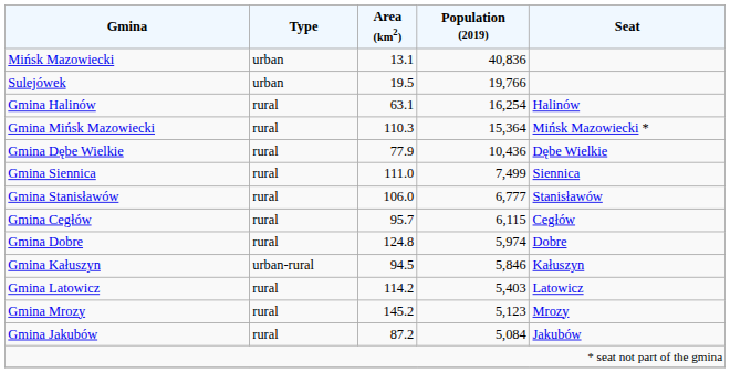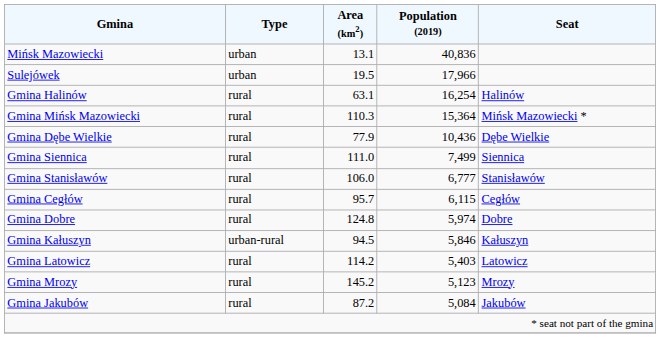 <table class="wikitable sortable" width="60%" style="font-size:90%;line-height:120%;">
 <tr bgcolor="F0F8FF">
 <td style="text-align:center;"><strong>Gmina</strong></td>
 <td style="text-align:center;"><strong>Type</strong></td>
 <td style="text-align:center;"><strong>Area<br><small>(km<sup>2</sup>)</small></strong></td>
 <td style="text-align:center;"><strong>Population<br><small>(2019)</small></strong></td>
 <td style="text-align:center;"><strong>Seat</strong></td>
 </tr>
 <tr>
 <td><a href='#'>Mińsk Mazowiecki</a></td>
 <td>urban</td>
 <td style="text-align:right;">13.1</td>
 <td style="text-align:right;">40,836</td>
 <td> </td>
 </tr>
 <tr>
 <td><a href='#'>Sulejówek</a></td>
 <td>urban</td>
 <td style="text-align:right;">19.5</td>
-<td style="text-align:right;">19,766</td>
+<td style="text-align:right;">17,966</td>
 <td> </td>
 </tr>
 <tr>
 <td><a href='#'>Gmina Halinów</a></td>
 <td>rural</td>
 <td style="text-align:right;">63.1</td>
 <td style="text-align:right;">16,254</td>
 <td><a href='#'>Halinów</a></td>
 </tr>
 <tr>
 <td><a href='#'>Gmina Mińsk Mazowiecki</a></td>
 <td>rural</td>
 <td style="text-align:right;">110.3</td>
 <td style="text-align:right;">15,364</td>
 <td><a href='#'>Mińsk Mazowiecki</a> *</td>
 </tr>
 <tr>
 <td><a href='#'>Gmina Dębe Wielkie</a></td>
 <td>rural</td>
 <td style="text-align:right;">77.9</td>
 <td style="text-align:right;">10,436</td>
 <td><a href='#'>Dębe Wielkie</a></td>
 </tr>
 <tr>
 <td><a href='#'>Gmina Siennica</a></td>
 <td>rural</td>
 <td style="text-align:right;">111.0</td>
 <td style="text-align:right;">7,499</td>
 <td><a href='#'>Siennica</a></td>
 </tr>
 <tr>
 <td><a href='#'>Gmina Stanisławów</a></td>
 <td>rural</td>
 <td style="text-align:right;">106.0</td>
 <td style="text-align:right;">6,777</td>
 <td><a href='#'>Stanisławów</a></td>
 </tr>
 <tr>
 <td><a href='#'>Gmina Cegłów</a></td>
 <td>rural</td>
 <td style="text-align:right;">95.7</td>
 <td style="text-align:right;">6,115</td>
 <td><a href='#'>Cegłów</a></td>
 </tr>
 <tr>
 <td><a href='#'>Gmina Dobre</a></td>
 <td>rural</td>
 <td style="text-align:right;">124.8</td>
 <td style="text-align:right;">5,974</td>
 <td><a href='#'>Dobre</a></td>
 </tr>
 <tr>
 <td><a href='#'>Gmina Kałuszyn</a></td>
 <td>urban-rural</td>
 <td style="text-align:right;">94.5</td>
 <td style="text-align:right;">5,846</td>
 <td><a href='#'>Kałuszyn</a></td>
 </tr>
 <tr>
 <td><a href='#'>Gmina Latowicz</a></td>
 <td>rural</td>
 <td style="text-align:right;">114.2</td>
 <td style="text-align:right;">5,403</td>
 <td><a href='#'>Latowicz</a></td>
 </tr>
 <tr>
 <td><a href='#'>Gmina Mrozy</a></td>
 <td>rural</td>
 <td style="text-align:right;">145.2</td>
 <td style="text-align:right;">5,123</td>
 <td><a href='#'>Mrozy</a></td>
 </tr>
 <tr>
 <td><a href='#'>Gmina Jakubów</a></td>
 <td>rural</td>
 <td style="text-align:right;">87.2</td>
 <td style="text-align:right;">5,084</td>
 <td><a href='#'>Jakubów</a></td>
 </tr>
 <tr>
 <td colspan=5 style="text-align:right;font-size:90%">* seat not part of the gmina</td>
 </tr>
 <tr>
 </tr>
 </table>
